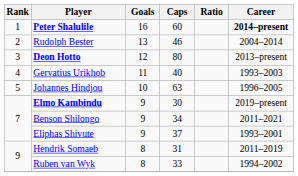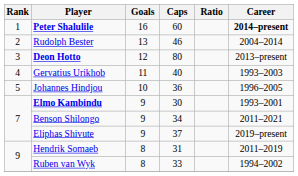 <table class="wikitable sortable" style="text-align:center;">
 <tr>
 <th width=30px>Rank</th>
 <th style="width:150px;">Player</th>
 <th width=50px>Goals</th>
 <th width=50px>Caps</th>
 <th width=50px>Ratio</th>
 <th style="width:100px;">Career</th>
 </tr>
 <tr>
 <td>1</td>
 <td style="text-align:left;"><strong><a href='#'>Peter Shalulile</a></strong></td>
 <td>16</td>
 <td>60</td>
 <td></td>
 <td><strong>2014–present</strong></td>
 </tr>
 <tr>
 <td>2</td>
 <td style="text-align:left;"><a href='#'>Rudolph Bester</a></td>
 <td>13</td>
 <td>46</td>
 <td></td>
 <td>2004–2014</td>
 </tr>
 <tr>
 <td>3</td>
 <td style="text-align: left;"><strong><a href='#'>Deon Hotto</a></strong></td>
 <td>12</td>
 <td>80</td>
 <td></td>
 <td>2013–present</td>
 </tr>
 <tr>
 <td>4</td>
 <td style="text-align: left;"><a href='#'>Gervatius Urikhob</a></td>
 <td>11</td>
 <td>40</td>
 <td></td>
 <td>1993–2003</td>
 </tr>
 <tr>
 <td>5</td>
 <td style="text-align: left;"><a href='#'>Johannes Hindjou</a></td>
 <td>10</td>
-<td>63</td>
+<td>36</td>
 <td></td>
 <td>1996–2005</td>
 </tr>
 <tr>
 <td rowspan=3>7</td>
 <td style="text-align: left;"><strong><a href='#'>Elmo Kambindu</a></strong></td>
 <td>9</td>
 <td>30</td>
 <td></td>
-<td>2019–present</td>
+<td>1993–2001</td>
 </tr>
 <tr>
 <td style="text-align: left;"><a href='#'>Benson Shilongo</a></td>
 <td>9</td>
 <td>34</td>
 <td></td>
 <td>2011–2021</td>
 </tr>
 <tr>
 <td style="text-align: left;"><a href='#'>Eliphas Shivute</a></td>
 <td>9</td>
 <td>37</td>
 <td></td>
-<td>1993–2001</td>
+<td>2019–present</td>
 </tr>
 <tr>
 <td rowspan=2>9</td>
 <td style="text-align: left;"><a href='#'>Hendrik Somaeb</a></td>
 <td>8</td>
 <td>31</td>
 <td></td>
 <td>2011–2019</td>
 </tr>
 <tr>
 <td style="text-align: left;"><a href='#'>Ruben van Wyk</a></td>
 <td>8</td>
 <td>33</td>
 <td></td>
 <td>1994–2002</td>
 </tr>
 <tr>
 </tr>
 </table>
